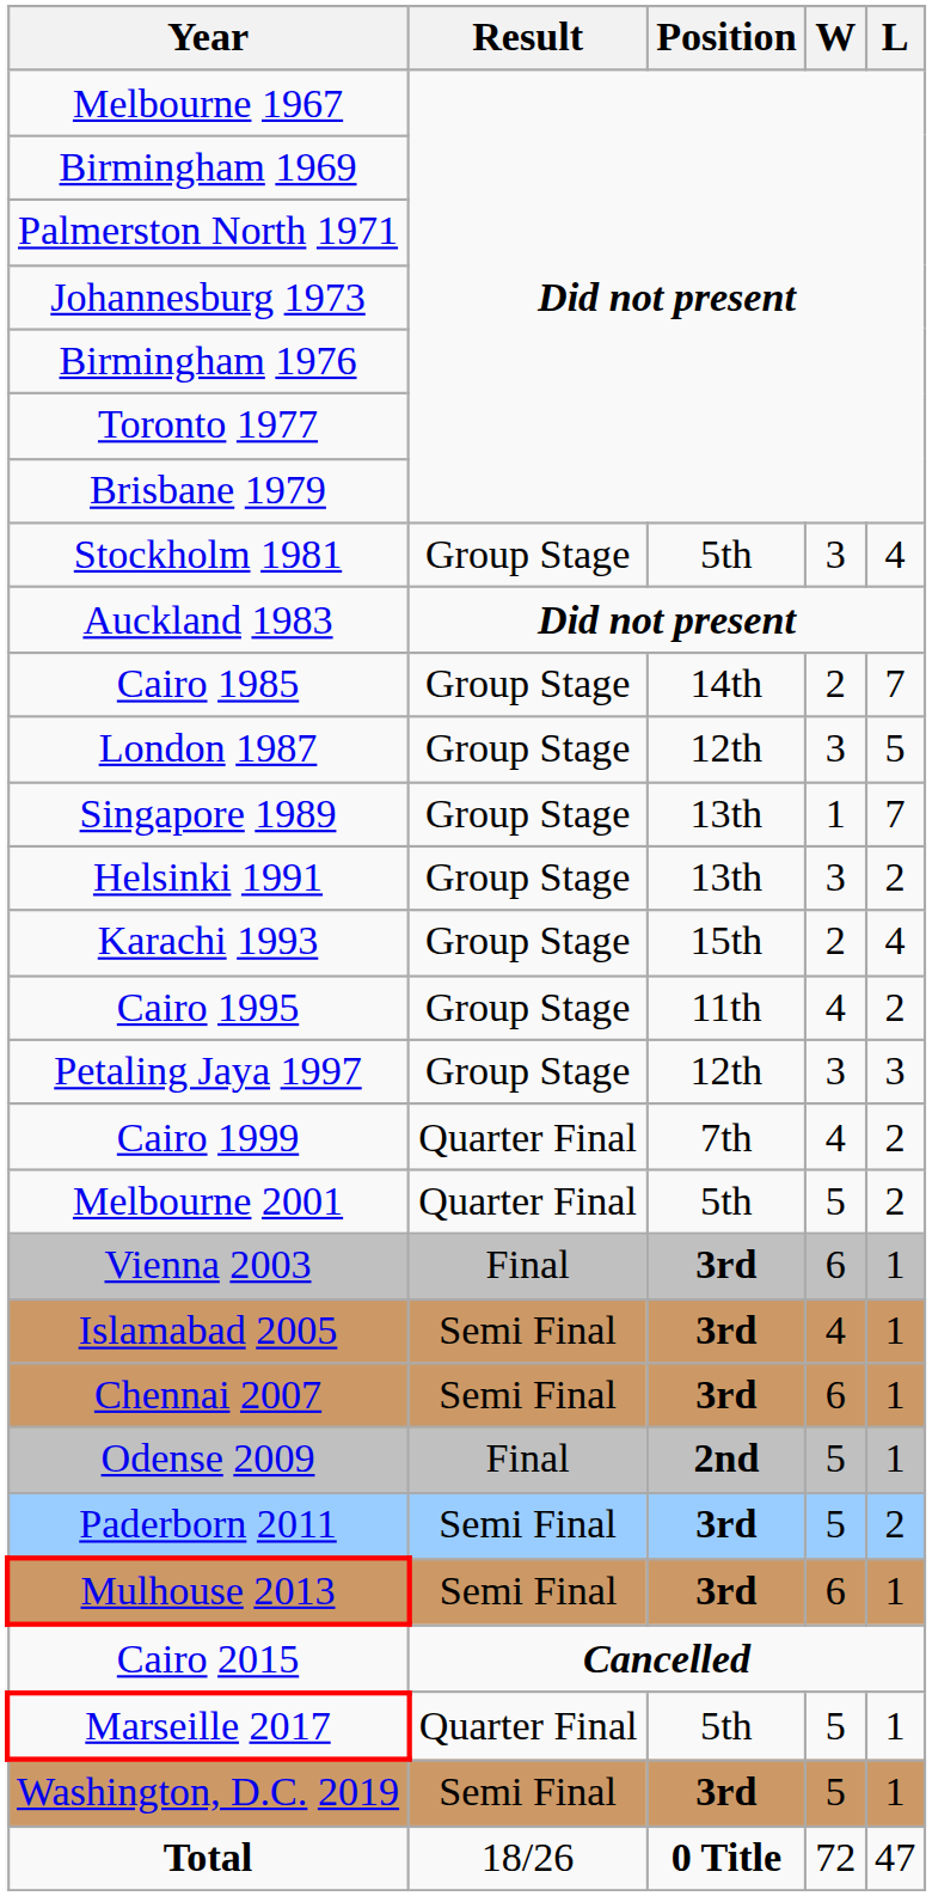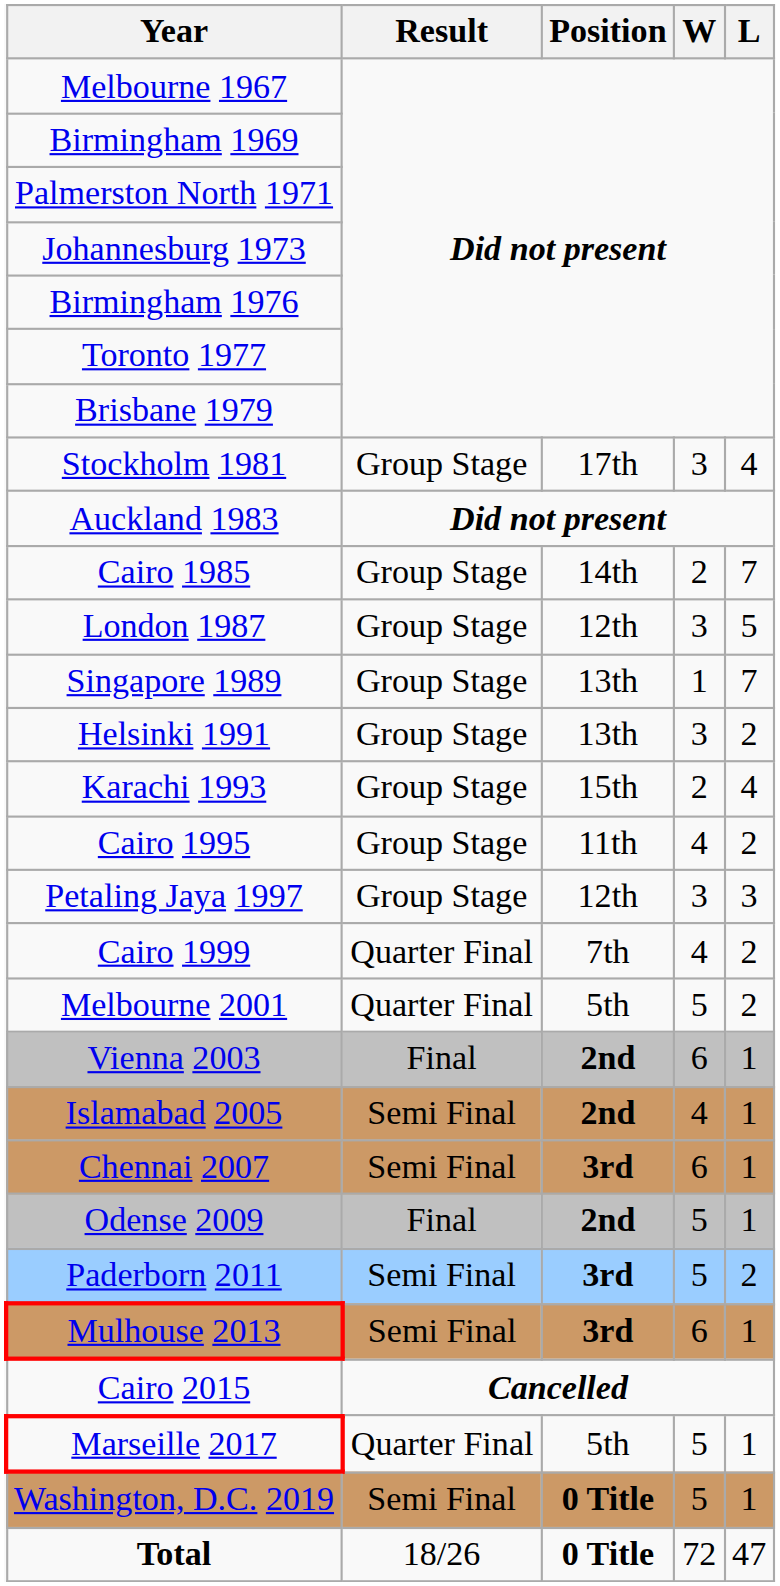 <table class="wikitable" style="text-align: center;">
 <tr>
 <th>Year</th>
 <th>Result</th>
 <th>Position</th>
 <th>W</th>
 <th>L</th>
 </tr>
 <tr>
 <td> <a href='#'>Melbourne</a> <a href='#'>1967</a></td>
 <td rowspan="7" colspan="4" align="center"><strong><em>Did not present</em></strong></td>
 </tr>
 <tr>
 <td> <a href='#'>Birmingham</a> <a href='#'>1969</a></td>
 </tr>
 <tr>
 <td> <a href='#'>Palmerston North</a> <a href='#'>1971</a></td>
 </tr>
 <tr>
 <td> <a href='#'>Johannesburg</a> <a href='#'>1973</a></td>
 </tr>
 <tr>
 <td> <a href='#'>Birmingham</a> <a href='#'>1976</a></td>
 </tr>
 <tr>
 <td> <a href='#'>Toronto</a> <a href='#'>1977</a></td>
 </tr>
 <tr>
 <td> <a href='#'>Brisbane</a> <a href='#'>1979</a></td>
 </tr>
 <tr>
 <td> <a href='#'>Stockholm</a> <a href='#'>1981</a></td>
 <td>Group Stage</td>
-<td>5th</td>
+<td>17th</td>
 <td>3</td>
 <td>4</td>
 </tr>
 <tr>
 <td> <a href='#'>Auckland</a> <a href='#'>1983</a></td>
 <td rowspan="1" colspan="4" align="center"><strong><em>Did not present</em></strong></td>
 </tr>
 <tr>
 <td> <a href='#'>Cairo</a> <a href='#'>1985</a></td>
 <td>Group Stage</td>
 <td>14th</td>
 <td>2</td>
 <td>7</td>
 </tr>
 <tr>
 <td> <a href='#'>London</a> <a href='#'>1987</a></td>
 <td>Group Stage</td>
 <td>12th</td>
 <td>3</td>
 <td>5</td>
 </tr>
 <tr>
 <td> <a href='#'>Singapore</a> <a href='#'>1989</a></td>
 <td>Group Stage</td>
 <td>13th</td>
 <td>1</td>
 <td>7</td>
 </tr>
 <tr>
 <td> <a href='#'>Helsinki</a> <a href='#'>1991</a></td>
 <td>Group Stage</td>
 <td>13th</td>
 <td>3</td>
 <td>2</td>
 </tr>
 <tr>
 <td> <a href='#'>Karachi</a> <a href='#'>1993</a></td>
 <td>Group Stage</td>
 <td>15th</td>
 <td>2</td>
 <td>4</td>
 </tr>
 <tr>
 <td> <a href='#'>Cairo</a> <a href='#'>1995</a></td>
 <td>Group Stage</td>
 <td>11th</td>
 <td>4</td>
 <td>2</td>
 </tr>
 <tr>
 <td> <a href='#'>Petaling Jaya</a> <a href='#'>1997</a></td>
 <td>Group Stage</td>
 <td>12th</td>
 <td>3</td>
 <td>3</td>
 </tr>
 <tr>
 <td> <a href='#'>Cairo</a> <a href='#'>1999</a></td>
 <td>Quarter Final</td>
 <td>7th</td>
 <td>4</td>
 <td>2</td>
 </tr>
 <tr>
 <td> <a href='#'>Melbourne</a> <a href='#'>2001</a></td>
 <td>Quarter Final</td>
 <td>5th</td>
 <td>5</td>
 <td>2</td>
 </tr>
 <tr style="background:silver;">
 <td> <a href='#'>Vienna</a> <a href='#'>2003</a></td>
 <td>Final</td>
-<td><strong>3rd</strong></td>
+<td><strong>2nd</strong></td>
 <td>6</td>
 <td>1</td>
 </tr>
 <tr style="background:#c96;">
 <td> <a href='#'>Islamabad</a> <a href='#'>2005</a></td>
 <td>Semi Final</td>
-<td><strong>3rd</strong></td>
+<td><strong>2nd</strong></td>
 <td>4</td>
 <td>1</td>
 </tr>
 <tr style="background:#c96;">
 <td> <a href='#'>Chennai</a> <a href='#'>2007</a></td>
 <td>Semi Final</td>
 <td><strong>3rd</strong></td>
 <td>6</td>
 <td>1</td>
 </tr>
 <tr style="background:silver;">
 <td> <a href='#'>Odense</a> <a href='#'>2009</a></td>
 <td>Final</td>
 <td><strong>2nd</strong></td>
 <td>5</td>
 <td>1</td>
 </tr>
 <tr style="background:#9acdff;">
 <td> <a href='#'>Paderborn</a> <a href='#'>2011</a></td>
 <td>Semi Final</td>
 <td><strong>3rd</strong></td>
 <td>5</td>
 <td>2</td>
 </tr>
 <tr style="background:#c96;">
 <td style="border: 2px solid red"> <a href='#'>Mulhouse</a> <a href='#'>2013</a></td>
 <td>Semi Final</td>
 <td><strong>3rd</strong></td>
 <td>6</td>
 <td>1</td>
 </tr>
 <tr>
 <td> <a href='#'>Cairo</a> <a href='#'>2015</a></td>
 <td rowspan="1" colspan="4" align="center"><strong><em>Cancelled</em></strong></td>
 </tr>
 <tr>
 <td style="border: 2px solid red"> <a href='#'>Marseille</a> <a href='#'>2017</a></td>
 <td>Quarter Final</td>
 <td>5th</td>
 <td>5</td>
 <td>1</td>
 </tr>
 <tr style="background:#c96;">
 <td> <a href='#'>Washington, D.C.</a> <a href='#'>2019</a></td>
 <td>Semi Final</td>
-<td><strong>3rd</strong></td>
+<td><strong>0 Title</strong></td>
 <td>5</td>
 <td>1</td>
 </tr>
 <tr>
 <td><strong>Total</strong></td>
 <td>18/26</td>
 <td><strong>0 Title</strong></td>
 <td>72</td>
 <td>47</td>
 </tr>
 </table>
